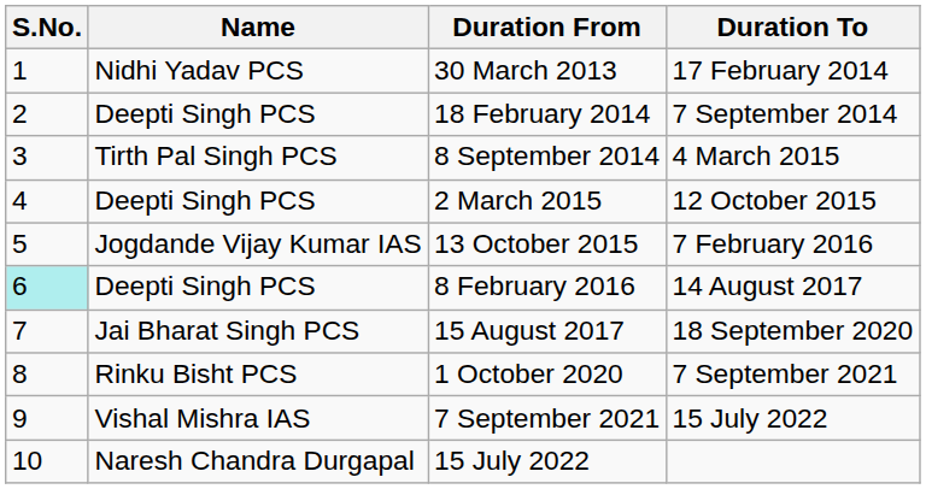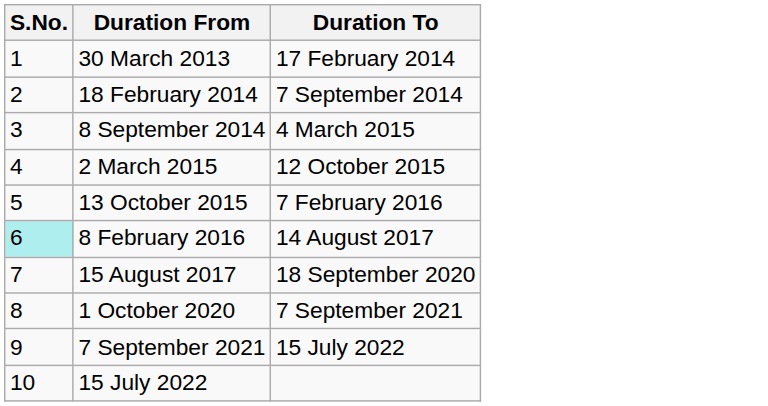 <table class="wikitable sortable">
 <tr>
 <th>S.No.</th>
-<th>Name</th>
 <th>Duration From</th>
 <th>Duration To</th>
 </tr>
 <tr>
 <td>1</td>
-<td>Nidhi Yadav PCS</td>
 <td>30 March  2013</td>
 <td>17 February  2014</td>
 </tr>
 <tr>
 <td>2</td>
-<td>Deepti Singh PCS</td>
 <td>18 February 2014</td>
 <td>7 September 2014</td>
 </tr>
 <tr>
 <td>3</td>
-<td>Tirth Pal Singh PCS</td>
 <td>8 September  2014</td>
 <td>4 March  2015</td>
 </tr>
 <tr>
 <td>4</td>
-<td>Deepti Singh PCS</td>
 <td>2 March 2015</td>
 <td>12 October 2015</td>
 </tr>
 <tr>
 <td>5</td>
-<td>Jogdande Vijay Kumar IAS</td>
 <td>13 October 2015</td>
 <td>7 February 2016</td>
 </tr>
 <tr>
 <td style="background: paleturquoise;">6</td>
-<td>Deepti Singh PCS</td>
 <td>8 February 2016</td>
 <td>14 August 2017</td>
 </tr>
 <tr>
 <td>7</td>
-<td>Jai Bharat Singh PCS</td>
 <td>15 August 2017</td>
 <td>18 September 2020</td>
 </tr>
 <tr>
 <td>8</td>
-<td>Rinku Bisht PCS</td>
 <td>1 October  2020</td>
 <td>7 September 2021</td>
 </tr>
 <tr>
 <td>9</td>
-<td>Vishal Mishra IAS</td>
 <td>7 September 2021</td>
 <td>15 July 2022</td>
 </tr>
 <tr>
 <td>10</td>
-<td>Naresh Chandra Durgapal</td>
 <td>15 July 2022</td>
 <td></td>
 </tr>
 </table>
